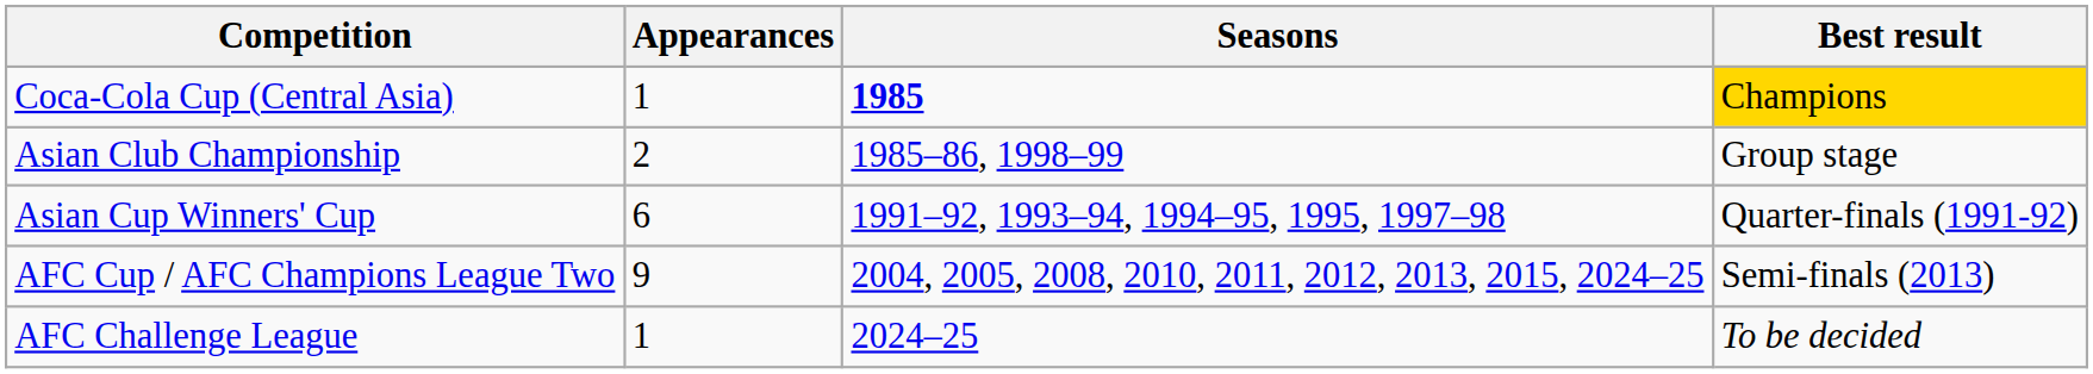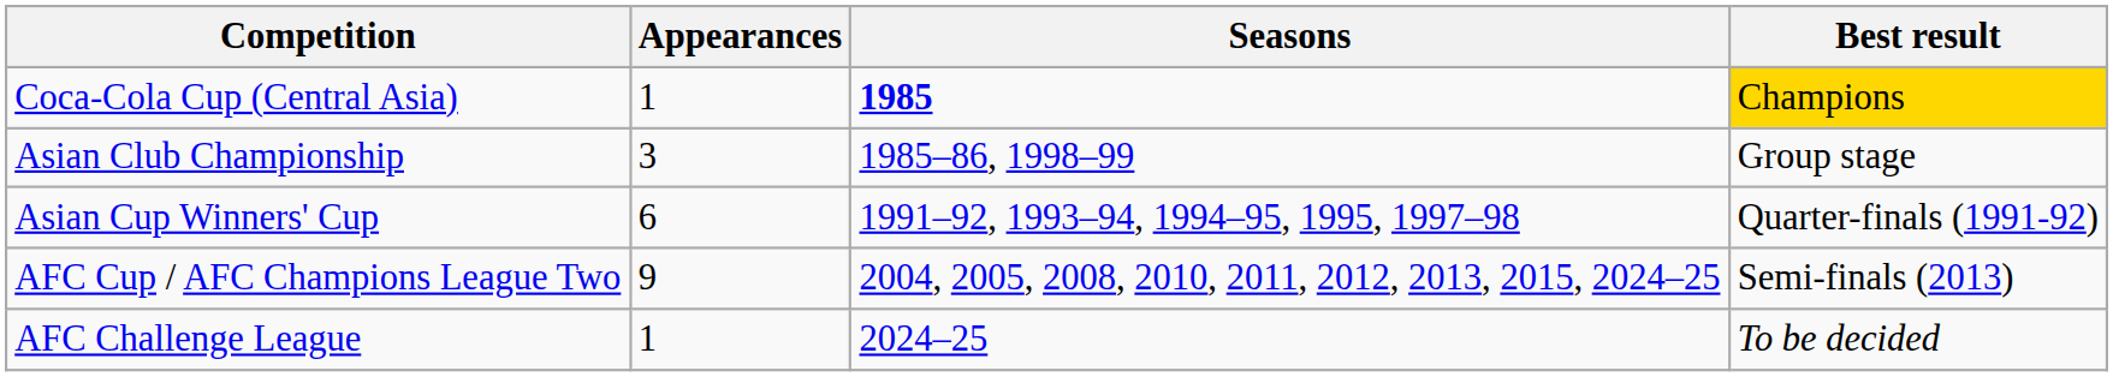 <table class="wikitable" style="font-size:90%">
 <tr>
 <th>Competition</th>
 <th>Appearances</th>
 <th>Seasons</th>
 <th>Best result</th>
 </tr>
 <tr>
 <td><a href='#'>Coca-Cola Cup (Central Asia)</a> </td>
 <td>1</td>
 <td><strong><a href='#'>1985</a></strong></td>
 <td style="background:gold">Champions</td>
 </tr>
 <tr>
 <td><a href='#'>Asian Club Championship</a></td>
-<td>2</td>
+<td>3</td>
 <td><a href='#'>1985–86</a>, <a href='#'>1998–99</a></td>
 <td>Group stage</td>
 </tr>
 <tr>
 <td><a href='#'>Asian Cup Winners' Cup</a></td>
 <td>6</td>
 <td><a href='#'>1991–92</a>, <a href='#'>1993–94</a>, <a href='#'>1994–95</a>, <a href='#'>1995</a>, <a href='#'>1997–98</a></td>
 <td>Quarter-finals (<a href='#'>1991-92</a>)</td>
 </tr>
 <tr>
 <td><a href='#'>AFC Cup</a> / <a href='#'>AFC Champions League Two</a></td>
 <td>9</td>
 <td><a href='#'>2004</a>, <a href='#'>2005</a>, <a href='#'>2008</a>, <a href='#'>2010</a>, <a href='#'>2011</a>, <a href='#'>2012</a>, <a href='#'>2013</a>, <a href='#'>2015</a>, <a href='#'>2024–25</a></td>
 <td>Semi-finals (<a href='#'>2013</a>)</td>
 </tr>
 <tr>
 <td><a href='#'>AFC Challenge League</a></td>
 <td>1</td>
 <td><a href='#'>2024–25</a></td>
 <td><em>To be decided</em></td>
 </tr>
 </table>
